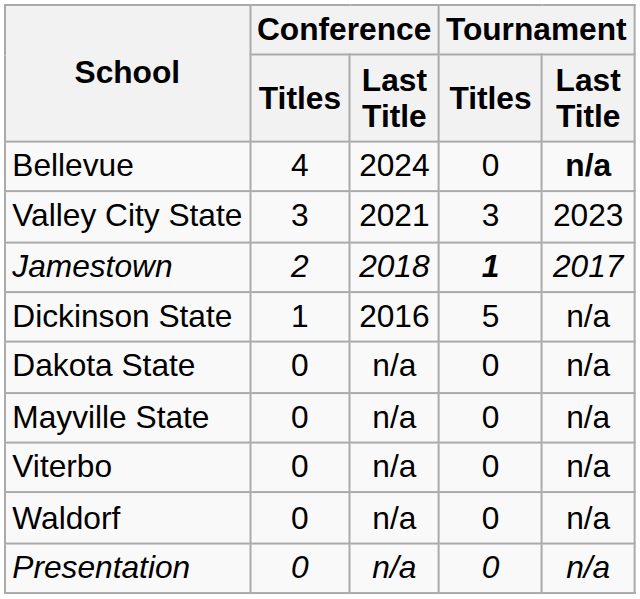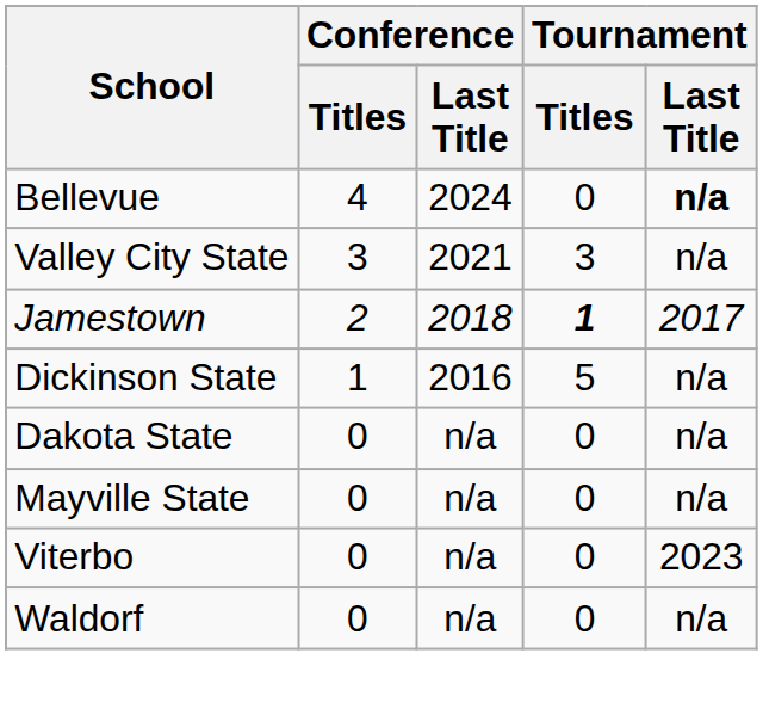 <table class="wikitable sortable" style="text-align:center">
 <tr>
 <th rowspan=2>School</th>
 <th colspan=2>Conference</th>
 <th colspan=2>Tournament</th>
 </tr>
 <tr>
 <th>Titles</th>
 <th>Last<br>Title</th>
 <th>Titles</th>
 <th>Last<br>Title</th>
 </tr>
 <tr>
 <td style="text-align:left">Bellevue</td>
 <td>4</td>
 <td>2024</td>
 <td>0</td>
 <td><strong>n/a</strong></td>
 </tr>
 <tr>
 <td style="text-align:left">Valley City State</td>
 <td>3</td>
 <td>2021</td>
 <td>3</td>
-<td>2023</td>
+<td>n/a</td>
 </tr>
 <tr style="font-style: italic;">
 <td style="text-align:left">Jamestown</td>
 <td>2</td>
 <td>2018</td>
 <td><strong>1</strong></td>
 <td>2017</td>
 </tr>
 <tr>
 <td style="text-align:left">Dickinson State</td>
 <td>1</td>
 <td>2016</td>
 <td>5</td>
 <td>n/a</td>
 </tr>
 <tr>
 <td style="text-align:left">Dakota State</td>
 <td>0</td>
 <td>n/a</td>
 <td>0</td>
 <td>n/a</td>
 </tr>
 <tr>
 <td style="text-align:left">Mayville State</td>
 <td>0</td>
 <td>n/a</td>
 <td>0</td>
 <td>n/a</td>
 </tr>
 <tr>
 <td style="text-align:left">Viterbo</td>
 <td>0</td>
 <td>n/a</td>
 <td>0</td>
-<td>n/a</td>
+<td>2023</td>
 </tr>
 <tr>
 <td style="text-align:left">Waldorf</td>
 <td>0</td>
 <td>n/a</td>
 <td>0</td>
 <td>n/a</td>
 </tr>
-<tr style="font-style: italic;">
-<td style="text-align:left">Presentation</td>
-<td>0</td>
-<td>n/a</td>
-<td>0</td>
-<td>n/a</td>
-</tr>
 </table>
